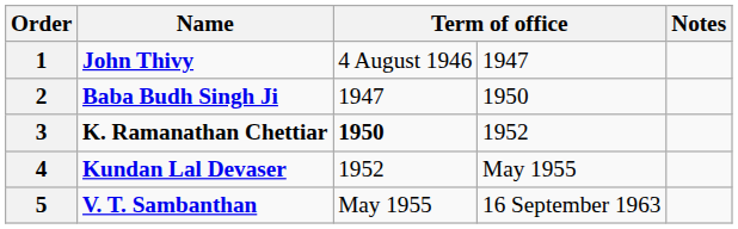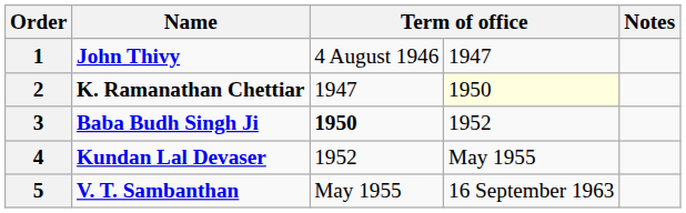 <table class="wikitable">
 <tr>
 <th>Order</th>
 <th>Name</th>
 <th colspan="2">Term of office</th>
 <th>Notes</th>
 </tr>
 <tr>
 <th>1</th>
 <td><strong><a href='#'>John Thivy</a></strong></td>
 <td>4 August 1946</td>
 <td>1947</td>
 <td></td>
 </tr>
 <tr>
 <th>2</th>
-<td><strong><a href='#'>Baba Budh Singh Ji</a></strong></td>
+<td><strong>K. Ramanathan Chettiar</strong></td>
 <td>1947</td>
-<td>1950</td>
+<td style="background: lightyellow;">1950</td>
 <td></td>
 </tr>
 <tr>
 <th>3</th>
-<td><strong>K. Ramanathan Chettiar</strong></td>
+<td><strong><a href='#'>Baba Budh Singh Ji</a></strong></td>
 <td><strong>1950</strong></td>
 <td>1952</td>
 <td></td>
 </tr>
 <tr>
 <th>4</th>
 <td><strong><a href='#'>Kundan Lal Devaser</a></strong></td>
 <td>1952</td>
 <td>May 1955</td>
 <td></td>
 </tr>
 <tr>
 <th>5</th>
 <td><strong><a href='#'>V. T. Sambanthan</a></strong></td>
 <td>May 1955</td>
 <td>16 September 1963</td>
 <td></td>
 </tr>
 </table>
